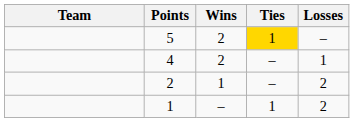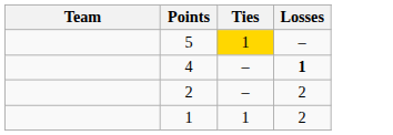 <table class="wikitable" border="1" style="text-align:center">
 <tr>
 <th width=150>Team</th>
 <th width=50>Points</th>
-<th width=50>Wins</th>
 <th width=50>Ties</th>
 <th width=50>Losses</th>
 </tr>
 <tr>
 <td align=left><strong></strong></td>
 <td>5</td>
-<td>2</td>
 <td style="background: gold;">1</td>
 <td>–</td>
 </tr>
 <tr>
 <td align=left><strong></strong></td>
 <td>4</td>
-<td>2</td>
 <td>–</td>
-<td>1</td>
+<td><strong>1</strong></td>
 </tr>
 <tr>
 <td align=left></td>
 <td>2</td>
-<td>1</td>
 <td>–</td>
 <td>2</td>
 </tr>
 <tr>
 <td align=left></td>
 <td>1</td>
-<td>–</td>
 <td>1</td>
 <td>2</td>
 </tr>
 </table>
